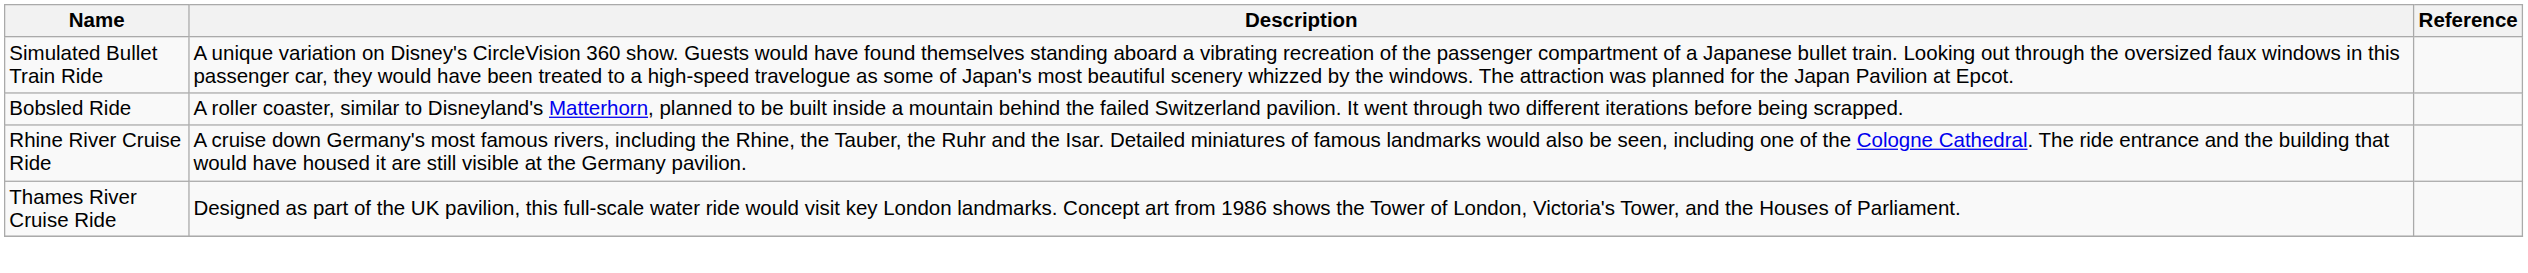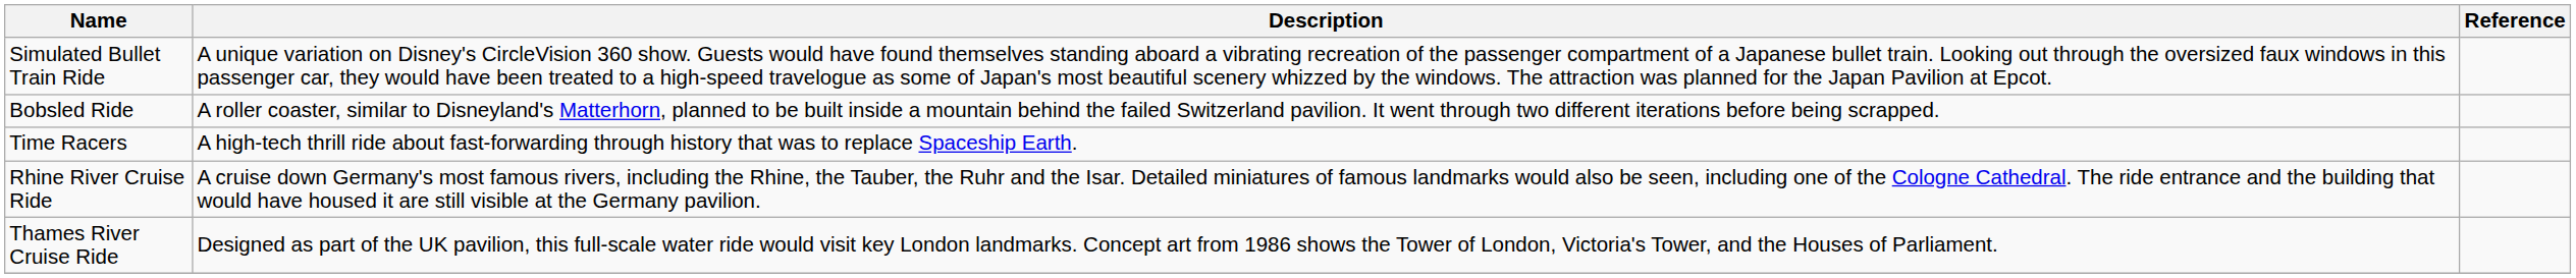 <table class="wikitable">
 <tr>
 <th>Name</th>
 <th>Description</th>
 <th>Reference</th>
 </tr>
 <tr>
 <td>Simulated Bullet Train Ride</td>
 <td>A unique variation on Disney's CircleVision 360 show. Guests would have found themselves standing aboard a vibrating recreation of the passenger compartment of a Japanese bullet train. Looking out through the oversized faux windows in this passenger car, they would have been treated to a high-speed travelogue as some of Japan's most beautiful scenery whizzed by the windows. The attraction was planned for the Japan Pavilion at Epcot.</td>
 <td></td>
 </tr>
 <tr>
 <td>Bobsled Ride</td>
 <td>A roller coaster, similar to Disneyland's <a href='#'>Matterhorn</a>, planned to be built inside a mountain behind the failed Switzerland pavilion. It went through two different iterations before being scrapped.</td>
 <td></td>
 </tr>
 <tr>
+<td>Time Racers</td>
+<td>A high-tech thrill ride about fast-forwarding through history that was to replace <a href='#'>Spaceship Earth</a>.</td>
+<td></td>
+</tr>
+<tr>
 <td>Rhine River Cruise Ride</td>
 <td>A cruise down Germany's most famous rivers, including the Rhine, the Tauber, the Ruhr and the Isar. Detailed miniatures of famous landmarks would also be seen, including one of the <a href='#'>Cologne Cathedral</a>. The ride entrance and the building that would have housed it are still visible at the Germany pavilion.</td>
 <td></td>
 </tr>
 <tr>
 <td>Thames River Cruise Ride</td>
 <td>Designed as part of the UK pavilion, this full-scale water ride would visit key London landmarks. Concept art from 1986 shows the Tower of London, Victoria's Tower, and the Houses of Parliament.</td>
 <td></td>
 </tr>
 <tr>
 </tr>
 </table>
